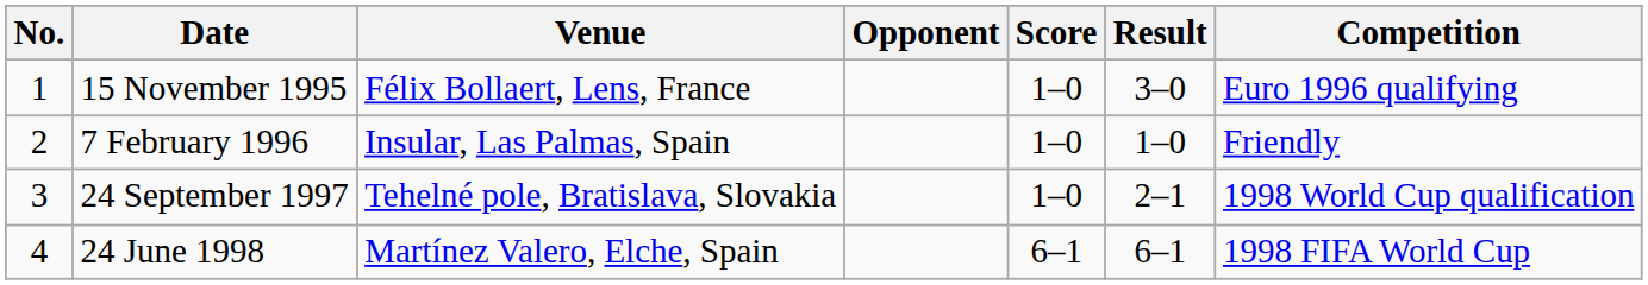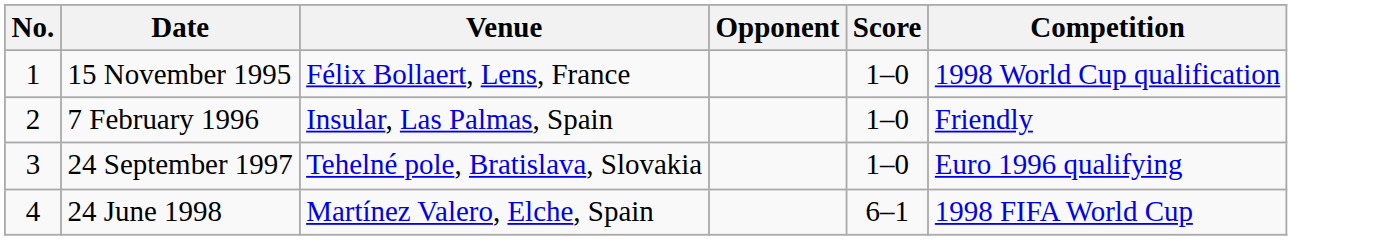 <table class="wikitable sortable">
 <tr>
 <th scope="col">No.</th>
 <th scope="col">Date</th>
 <th scope="col">Venue</th>
 <th scope="col">Opponent</th>
 <th scope="col">Score</th>
-<th scope="col">Result</th>
 <th scope="col">Competition</th>
 </tr>
 <tr>
 <td align="center">1</td>
 <td>15 November 1995</td>
 <td><a href='#'>Félix Bollaert</a>, <a href='#'>Lens</a>, France</td>
 <td></td>
 <td align="center">1–0</td>
-<td align="center">3–0</td>
-<td><a href='#'>Euro 1996 qualifying</a></td>
+<td><a href='#'>1998 World Cup qualification</a></td>
 </tr>
 <tr>
 <td align="center">2</td>
 <td>7 February 1996</td>
 <td><a href='#'>Insular</a>, <a href='#'>Las Palmas</a>, Spain</td>
 <td></td>
-<td align="center">1–0</td>
 <td align="center">1–0</td>
 <td><a href='#'>Friendly</a></td>
 </tr>
 <tr>
 <td align="center">3</td>
 <td>24 September 1997</td>
 <td><a href='#'>Tehelné pole</a>, <a href='#'>Bratislava</a>, Slovakia</td>
 <td></td>
 <td align="center">1–0</td>
-<td align="center">2–1</td>
-<td><a href='#'>1998 World Cup qualification</a></td>
+<td><a href='#'>Euro 1996 qualifying</a></td>
 </tr>
 <tr>
 <td align="center">4</td>
 <td>24 June 1998</td>
 <td><a href='#'>Martínez Valero</a>, <a href='#'>Elche</a>, Spain</td>
 <td></td>
 <td align="center">6–1</td>
-<td align="center">6–1</td>
 <td><a href='#'>1998 FIFA World Cup</a></td>
 </tr>
 </table>
